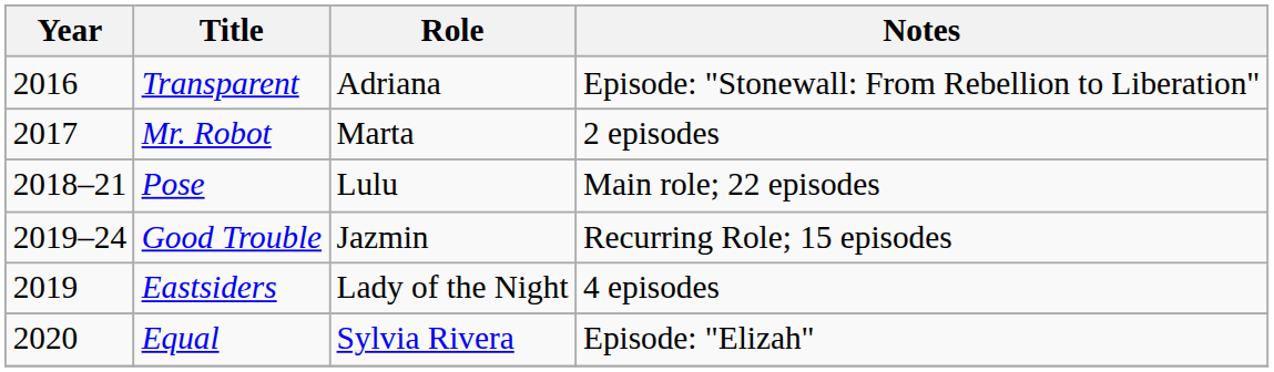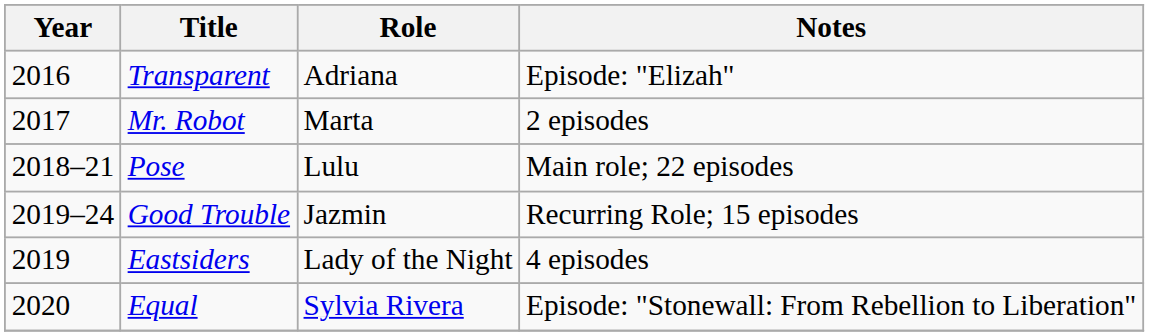 <table class="wikitable sortable">
 <tr>
 <th>Year</th>
 <th>Title</th>
 <th>Role</th>
 <th class="unsortable">Notes</th>
 </tr>
 <tr>
 <td>2016</td>
 <td><em><a href='#'>Transparent</a></em></td>
 <td>Adriana</td>
-<td>Episode: "Stonewall: From Rebellion to Liberation"</td>
+<td>Episode: "Elizah"</td>
 </tr>
 <tr>
 <td>2017</td>
 <td><em><a href='#'>Mr. Robot</a></em></td>
 <td>Marta</td>
 <td>2 episodes</td>
 </tr>
 <tr>
 <td>2018–21</td>
 <td><em><a href='#'>Pose</a></em></td>
 <td>Lulu</td>
 <td>Main role; 22 episodes</td>
 </tr>
 <tr>
 <td>2019–24</td>
 <td><em><a href='#'>Good Trouble</a></em></td>
 <td>Jazmin</td>
 <td>Recurring Role; 15 episodes</td>
 </tr>
 <tr>
 <td>2019</td>
 <td><em><a href='#'>Eastsiders</a></em></td>
 <td>Lady of the Night</td>
 <td>4 episodes</td>
 </tr>
 <tr>
 <td>2020</td>
 <td><em><a href='#'>Equal</a></em></td>
 <td><a href='#'>Sylvia Rivera</a></td>
-<td>Episode: "Elizah"</td>
+<td>Episode: "Stonewall: From Rebellion to Liberation"</td>
 </tr>
 <tr>
 </tr>
 </table>
